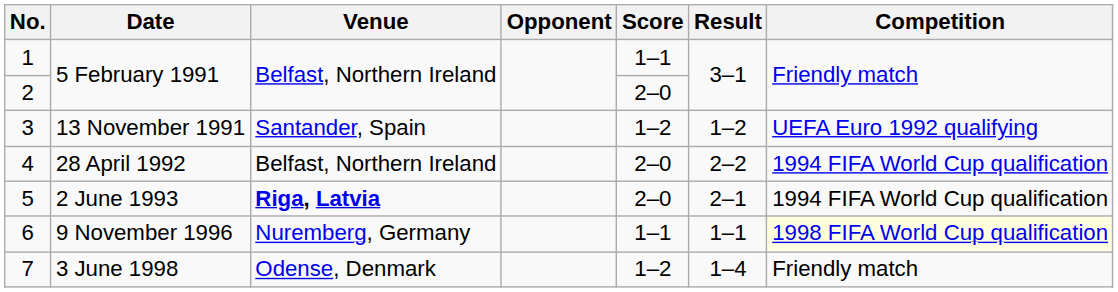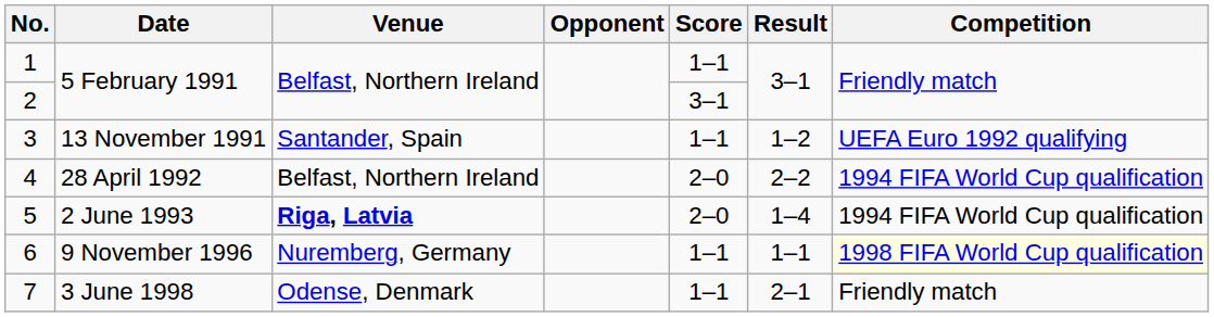 <table class="wikitable sortable">
 <tr>
 <th scope="col">No.</th>
 <th scope="col">Date</th>
 <th scope="col">Venue</th>
 <th scope="col">Opponent</th>
 <th scope="col">Score</th>
 <th scope="col">Result</th>
 <th scope="col">Competition</th>
 </tr>
 <tr>
 <td align="center">1</td>
 <td rowspan="2">5 February 1991</td>
 <td rowspan="2"><a href='#'>Belfast</a>, Northern Ireland</td>
 <td rowspan="2"></td>
 <td align="center">1–1</td>
 <td rowspan="2" align="center">3–1</td>
 <td rowspan="2"><a href='#'>Friendly match</a></td>
 </tr>
 <tr>
 <td align="center">2</td>
-<td align="center">2–0</td>
+<td align="center">3–1</td>
 </tr>
 <tr>
 <td align="center">3</td>
 <td>13 November 1991</td>
 <td><a href='#'>Santander</a>, Spain</td>
 <td></td>
-<td align="center">1–2</td>
+<td align="center">1–1</td>
 <td align="center">1–2</td>
 <td><a href='#'>UEFA Euro 1992 qualifying</a></td>
 </tr>
 <tr>
 <td align="center">4</td>
 <td>28 April 1992</td>
 <td>Belfast, Northern Ireland</td>
 <td></td>
 <td align="center">2–0</td>
 <td align="center">2–2</td>
 <td><a href='#'>1994 FIFA World Cup qualification</a></td>
 </tr>
 <tr>
 <td align="center">5</td>
 <td>2 June 1993</td>
 <td><strong><a href='#'>Riga</a>, <a href='#'>Latvia</a></strong></td>
 <td></td>
 <td align="center">2–0</td>
-<td align="center">2–1</td>
+<td align="center">1–4</td>
 <td>1994 FIFA World Cup qualification</td>
 </tr>
 <tr>
 <td align="center">6</td>
 <td>9 November 1996</td>
 <td><a href='#'>Nuremberg</a>, Germany</td>
 <td></td>
 <td align="center">1–1</td>
 <td align="center">1–1</td>
 <td style="background: lightyellow;"><a href='#'>1998 FIFA World Cup qualification</a></td>
 </tr>
 <tr>
 <td align="center">7</td>
 <td>3 June 1998</td>
 <td><a href='#'>Odense</a>, Denmark</td>
 <td></td>
-<td align="center">1–2</td>
-<td align="center">1–4</td>
+<td align="center">1–1</td>
+<td align="center">2–1</td>
 <td>Friendly match</td>
 </tr>
 </table>
